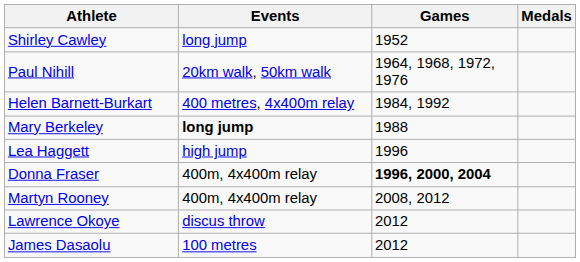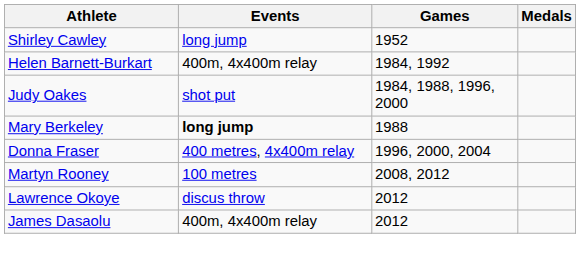 <table class="wikitable">
 <tr>
 <th width=180>Athlete</th>
 <th width=200>Events</th>
 <th width=150>Games</th>
 <th width=50>Medals</th>
 </tr>
 <tr>
 <td><a href='#'>Shirley Cawley</a></td>
 <td><a href='#'>long jump</a></td>
 <td>1952</td>
 <td></td>
 </tr>
 <tr>
-<td><a href='#'>Paul Nihill</a></td>
-<td><a href='#'>20km walk</a>, <a href='#'>50km walk</a></td>
-<td>1964, 1968, 1972, 1976</td>
+<td><a href='#'>Helen Barnett-Burkart</a></td>
+<td>400m, 4x400m relay</td>
+<td>1984, 1992</td>
 <td></td>
 </tr>
 <tr>
-<td><a href='#'>Helen Barnett-Burkart</a></td>
-<td><a href='#'>400 metres</a>, <a href='#'>4x400m relay</a></td>
-<td>1984, 1992</td>
+<td><a href='#'>Judy Oakes</a></td>
+<td><a href='#'>shot put</a></td>
+<td>1984, 1988, 1996, 2000</td>
 <td></td>
 </tr>
 <tr>
 <td><a href='#'>Mary Berkeley</a></td>
 <td><strong>long jump</strong></td>
 <td>1988</td>
 <td></td>
 </tr>
 <tr>
-<td><a href='#'>Lea Haggett</a></td>
-<td><a href='#'>high jump</a></td>
-<td>1996</td>
-<td></td>
-</tr>
-<tr>
 <td><a href='#'>Donna Fraser</a></td>
-<td>400m, 4x400m relay</td>
-<td><strong>1996, 2000, 2004</strong></td>
+<td><a href='#'>400 metres</a>, <a href='#'>4x400m relay</a></td>
+<td>1996, 2000, 2004</td>
 <td></td>
 </tr>
 <tr>
 <td><a href='#'>Martyn Rooney</a></td>
-<td>400m, 4x400m relay</td>
+<td><a href='#'>100 metres</a></td>
 <td>2008, 2012</td>
 <td></td>
 </tr>
 <tr>
 <td><a href='#'>Lawrence Okoye</a></td>
 <td><a href='#'>discus throw</a></td>
 <td>2012</td>
 <td></td>
 </tr>
 <tr>
 <td><a href='#'>James Dasaolu</a></td>
-<td><a href='#'>100 metres</a></td>
+<td>400m, 4x400m relay</td>
 <td>2012</td>
 </tr>
 </table>
